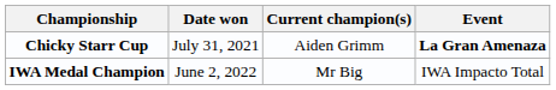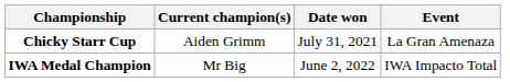 <table class="wikitable" style="background:#fcfdff; font-size:95%; text-align: center;">
 <tr>
 <th>Championship</th>
+<th>Current champion(s)</th>
 <th>Date won</th>
-<th>Current champion(s)</th>
 <th>Event</th>
 </tr>
 <tr>
 <td><strong>Chicky Starr Cup</strong></td>
+<td>Aiden Grimm</td>
 <td>July 31, 2021</td>
-<td>Aiden Grimm</td>
-<td><strong>La Gran Amenaza</strong></td>
+<td>La Gran Amenaza</td>
 </tr>
 <tr>
 <td><strong>IWA Medal Champion</strong></td>
+<td>Mr Big</td>
 <td>June 2, 2022</td>
-<td>Mr Big</td>
 <td>IWA Impacto Total</td>
 </tr>
 </table>
